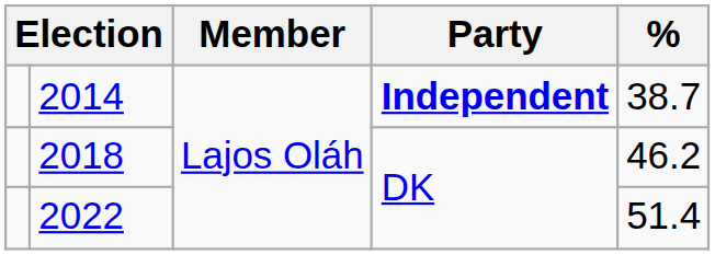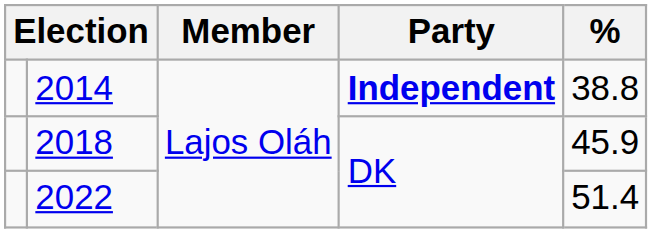 <table class=wikitable>
 <tr>
 <th colspan=2>Election</th>
 <th>Member</th>
 <th>Party</th>
 <th>%</th>
 </tr>
 <tr>
 <td bgcolor=></td>
 <td><a href='#'>2014</a></td>
 <td rowspan=3><a href='#'>Lajos Oláh</a></td>
 <td><strong><a href='#'>Independent</a></strong></td>
-<td align=right>38.7</td>
+<td align=right>38.8</td>
 </tr>
 <tr>
 <td bgcolor=></td>
 <td><a href='#'>2018</a></td>
 <td rowspan=2><a href='#'>DK</a></td>
-<td align=right>46.2</td>
+<td align=right>45.9</td>
 </tr>
 <tr>
 <td bgcolor=></td>
 <td><a href='#'>2022</a></td>
 <td align=right>51.4</td>
 </tr>
 </table>
